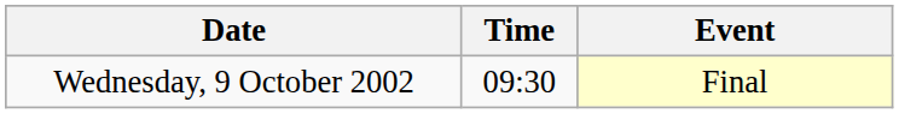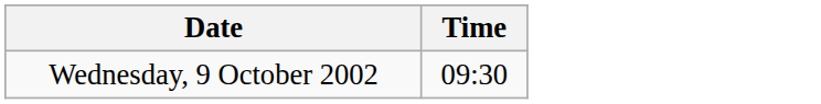 <table class = "wikitable" style="text-align:center;">
 <tr>
 <th width=220>Date</th>
 <th width=50>Time</th>
-<th width=150>Event</th>
 </tr>
 <tr>
 <td>Wednesday, 9 October 2002</td>
 <td>09:30</td>
-<td bgcolor=ffffcc>Final</td>
 </tr>
 </table>
